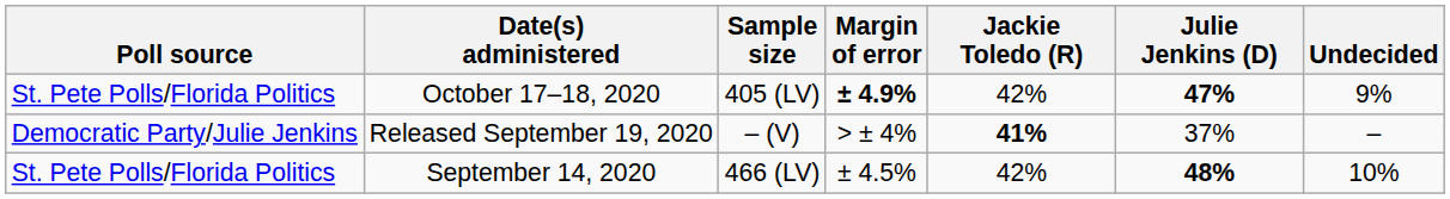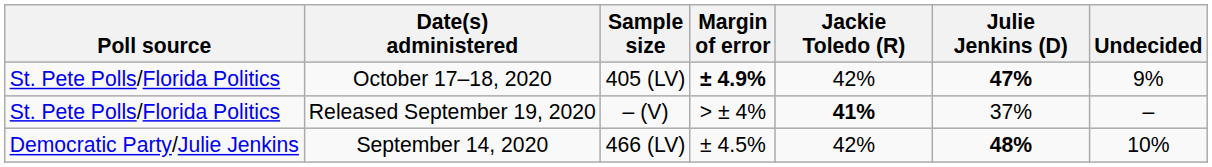 <table class="wikitable" style="font-size:90%;text-align:center;">
 <tr valign=bottom>
 <th>Poll source</th>
 <th>Date(s)<br>administered</th>
 <th>Sample<br>size</th>
 <th>Margin<br>of error</th>
 <th style="width:100px;">Jackie<br>Toledo (R)</th>
 <th style="width:100px;">Julie<br>Jenkins (D)</th>
 <th>Undecided</th>
 </tr>
 <tr>
 <td style="text-align:left;"><a href='#'>St. Pete Polls</a>/<a href='#'>Florida Politics</a></td>
 <td>October 17–18, 2020</td>
 <td>405 (LV)</td>
 <td><strong>± 4.9%</strong></td>
 <td>42%</td>
 <td><strong>47%</strong></td>
 <td>9%</td>
 </tr>
 <tr>
-<td style="text-align:left;"><a href='#'>Democratic Party</a>/<a href='#'>Julie Jenkins</a></td>
+<td style="text-align:left;"><a href='#'>St. Pete Polls</a>/<a href='#'>Florida Politics</a></td>
 <td>Released September 19, 2020</td>
 <td>– (V)</td>
 <td>> ± 4%</td>
 <td><strong>41%</strong></td>
 <td>37%</td>
 <td>–</td>
 </tr>
 <tr>
-<td style="text-align:left;"><a href='#'>St. Pete Polls</a>/<a href='#'>Florida Politics</a></td>
+<td style="text-align:left;"><a href='#'>Democratic Party</a>/<a href='#'>Julie Jenkins</a></td>
 <td>September 14, 2020</td>
 <td>466 (LV)</td>
 <td>± 4.5%</td>
 <td>42%</td>
 <td><strong>48%</strong></td>
 <td>10%</td>
 </tr>
 </table>
